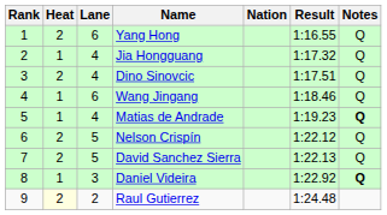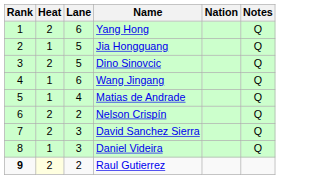 <table class="wikitable sortable" style="text-align:center">
 <tr>
 <th>Rank</th>
 <th>Heat</th>
 <th>Lane</th>
 <th>Name</th>
 <th>Nation</th>
-<th>Result</th>
 <th>Notes</th>
 </tr>
 <tr bgcolor=ccffcc>
 <td>1</td>
 <td>2</td>
 <td>6</td>
 <td align=left><a href='#'>Yang Hong</a></td>
 <td align=left></td>
-<td>1:16.55</td>
 <td>Q</td>
 </tr>
 <tr bgcolor=ccffcc>
 <td>2</td>
 <td>1</td>
-<td>4</td>
+<td>5</td>
 <td align=left><a href='#'>Jia Hongguang</a></td>
 <td align=left></td>
-<td>1:17.32</td>
 <td>Q</td>
 </tr>
 <tr bgcolor=ccffcc>
 <td>3</td>
 <td>2</td>
-<td>4</td>
+<td>5</td>
 <td align=left><a href='#'>Dino Sinovcic</a></td>
 <td align=left></td>
-<td>1:17.51</td>
 <td>Q</td>
 </tr>
 <tr bgcolor=ccffcc>
 <td>4</td>
 <td>1</td>
 <td>6</td>
 <td align=left><a href='#'>Wang Jingang</a></td>
 <td align=left></td>
-<td>1:18.46</td>
 <td>Q</td>
 </tr>
 <tr bgcolor=ccffcc>
 <td>5</td>
 <td>1</td>
 <td>4</td>
 <td align=left><a href='#'>Matias de Andrade</a></td>
 <td align=left></td>
-<td>1:19.23</td>
-<td><strong>Q</strong></td>
+<td>Q</td>
 </tr>
 <tr bgcolor=ccffcc>
 <td>6</td>
 <td>2</td>
-<td>5</td>
+<td>2</td>
 <td align=left><a href='#'>Nelson  Crispín</a></td>
 <td align=left></td>
-<td>1:22.12</td>
 <td>Q</td>
 </tr>
 <tr bgcolor=ccffcc>
 <td>7</td>
 <td>2</td>
-<td>5</td>
+<td>3</td>
 <td align=left><a href='#'>David  Sanchez Sierra</a></td>
 <td align=left></td>
-<td>1:22.13</td>
 <td>Q</td>
 </tr>
 <tr bgcolor=ccffcc>
 <td>8</td>
 <td>1</td>
 <td>3</td>
 <td align=left><a href='#'>Daniel Videira</a></td>
 <td align=left></td>
-<td>1:22.92</td>
-<td><strong>Q</strong></td>
+<td>Q</td>
 </tr>
 <tr>
-<td>9</td>
+<td><strong>9</strong></td>
 <td style="background: lightyellow;">2</td>
 <td>2</td>
 <td align=left><a href='#'>Raul Gutierrez</a></td>
 <td align=left></td>
-<td>1:24.48</td>
 <td></td>
 </tr>
 </table>
